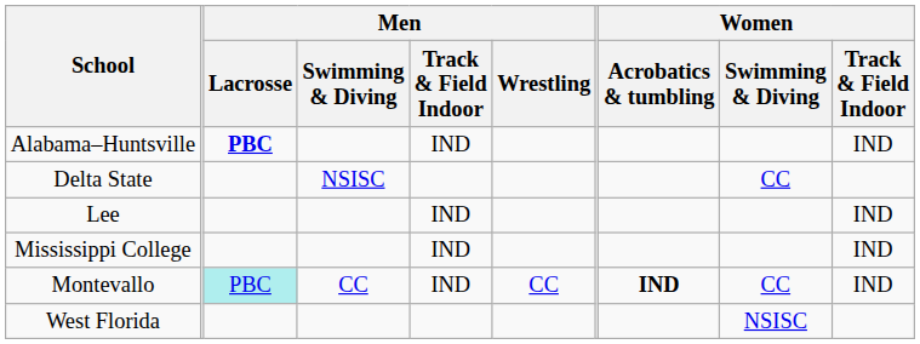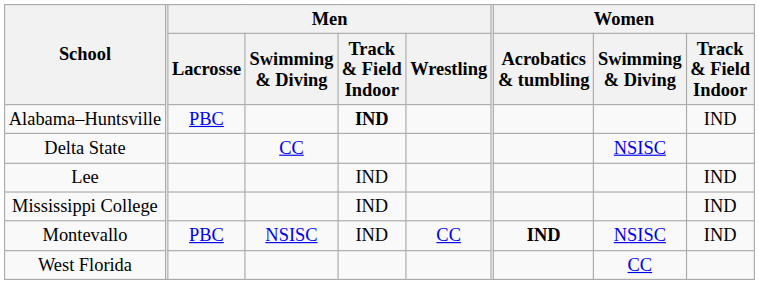 <table class="wikitable" style="text-align:center">
 <tr>
 <th rowspan=2>School</th>
 <th rowspan=8 width=1 style="padding:0"></th>
 <th colspan=4>Men</th>
 <th rowspan=8 width=1 style="padding:0"></th>
 <th colspan=3>Women</th>
 </tr>
 <tr>
 <th>Lacrosse</th>
 <th>Swimming<br>& Diving</th>
 <th>Track<br>& Field<br>Indoor</th>
 <th>Wrestling</th>
 <th>Acrobatics<br>& tumbling</th>
 <th>Swimming<br>& Diving</th>
 <th>Track<br>& Field<br>Indoor</th>
 </tr>
 <tr>
 <td>Alabama–Huntsville</td>
-<td><strong><a href='#'>PBC</a></strong></td>
+<td><a href='#'>PBC</a></td>
 <td></td>
-<td>IND</td>
+<td><strong>IND</strong></td>
 <td></td>
 <td></td>
 <td></td>
 <td>IND</td>
 </tr>
 <tr>
 <td>Delta State</td>
 <td></td>
-<td><a href='#'>NSISC</a></td>
+<td><a href='#'>CC</a></td>
 <td></td>
 <td></td>
 <td></td>
-<td><a href='#'>CC</a></td>
+<td><a href='#'>NSISC</a></td>
 <td></td>
 </tr>
 <tr>
 <td>Lee</td>
 <td></td>
 <td></td>
 <td>IND</td>
 <td></td>
 <td></td>
 <td></td>
 <td>IND</td>
 </tr>
 <tr>
 <td>Mississippi College</td>
 <td></td>
 <td></td>
 <td>IND</td>
 <td></td>
 <td></td>
 <td></td>
 <td>IND</td>
 </tr>
 <tr>
 <td>Montevallo</td>
-<td style="background: paleturquoise;"><a href='#'>PBC</a></td>
-<td><a href='#'>CC</a></td>
+<td><a href='#'>PBC</a></td>
+<td><a href='#'>NSISC</a></td>
 <td>IND</td>
 <td><a href='#'>CC</a></td>
 <td><strong>IND</strong></td>
-<td><a href='#'>CC</a></td>
+<td><a href='#'>NSISC</a></td>
 <td>IND</td>
 </tr>
 <tr>
 <td>West Florida</td>
 <td></td>
 <td></td>
 <td></td>
 <td></td>
 <td></td>
-<td><a href='#'>NSISC</a></td>
+<td><a href='#'>CC</a></td>
 <td></td>
 </tr>
 </table>
